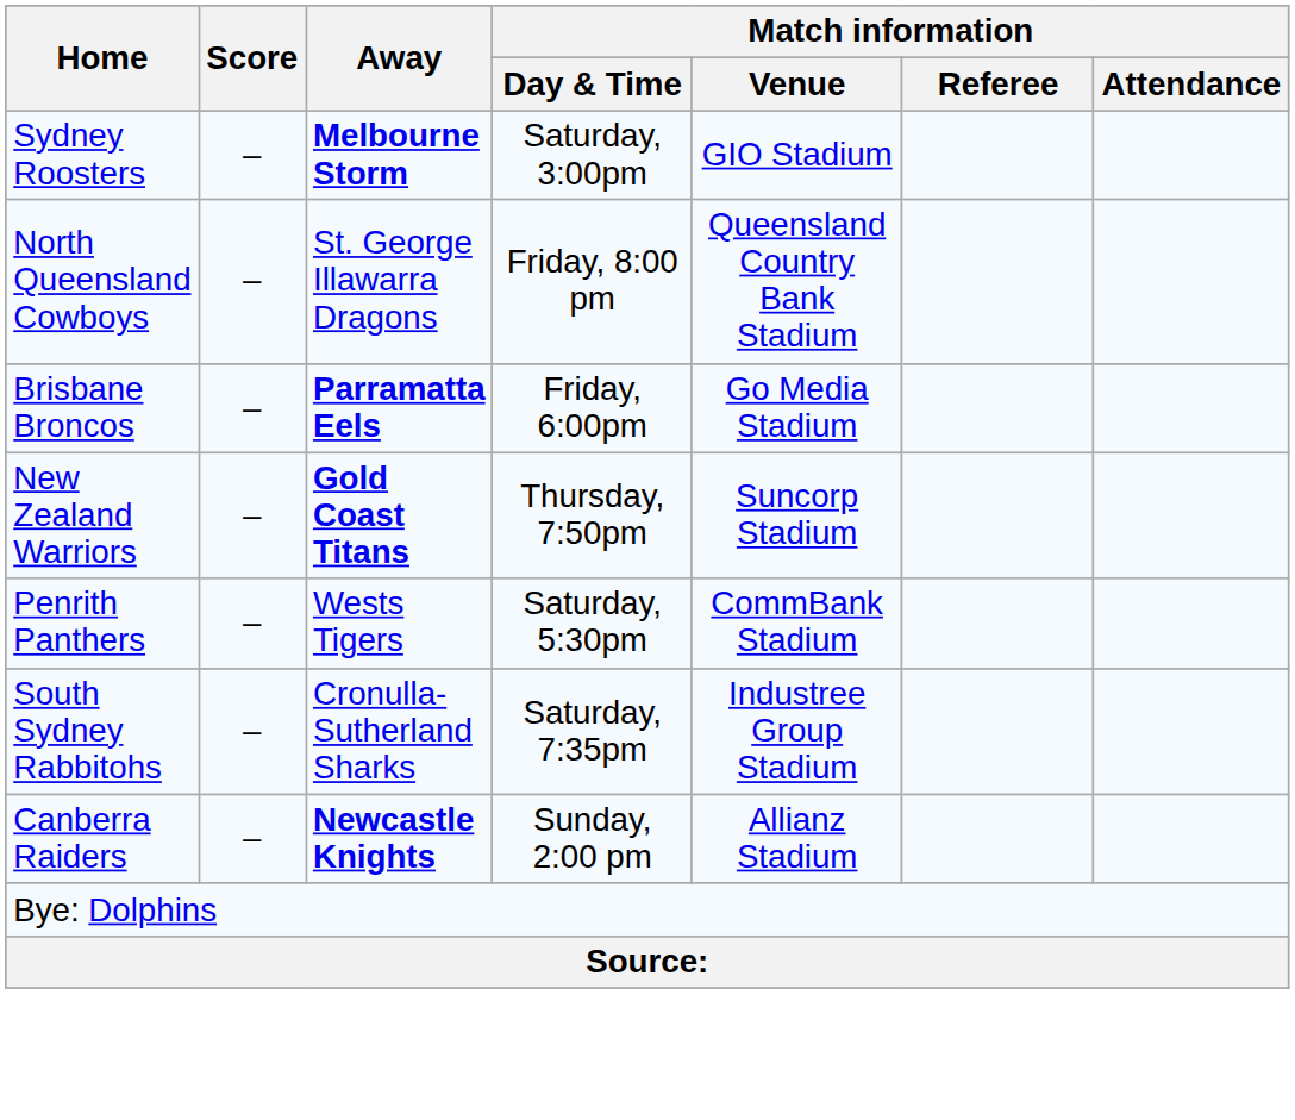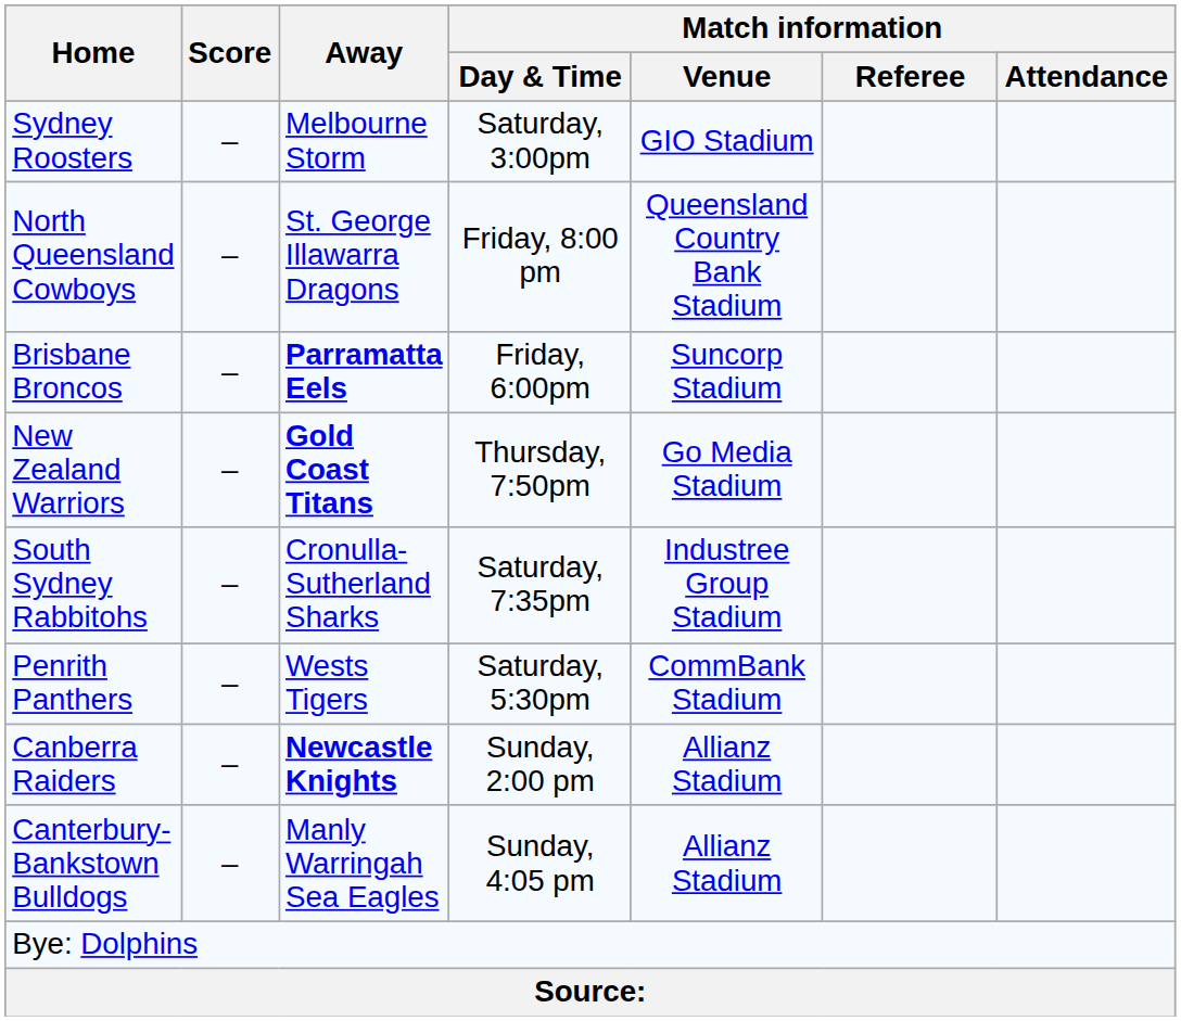 <table class="wikitable" style="border-collapse:collapse; text-align:center; width:100%;">
 <tr style="text-align:center; background:#f5faff;"  style="background:#c1d8ff;">
 <th rowspan="2">Home</th>
 <th rowspan="2">Score</th>
 <th rowspan="2">Away</th>
 <th colspan="4">Match information</th>
 </tr>
 <tr>
 <th width="17%">Day & Time</th>
 <th width="17%">Venue</th>
 <th width="17%">Referee</th>
 <th width="5%">Attendance</th>
 </tr>
 <tr style="text-align:center; background:#f5faff;">
 <td align="left"> <a href='#'>Sydney Roosters</a></td>
 <td>–</td>
-<td align="left"><strong> <a href='#'>Melbourne Storm</a></strong></td>
+<td align="left"> <a href='#'>Melbourne Storm</a></td>
 <td>Saturday, 3:00pm</td>
 <td><a href='#'>GIO Stadium</a></td>
 <td></td>
 <td></td>
 </tr>
 <tr style="text-align:center; background:#f5faff;">
 <td align="left"> <a href='#'>North Queensland Cowboys</a></td>
 <td>–</td>
 <td align="left"> <a href='#'>St. George Illawarra Dragons</a></td>
 <td>Friday, 8:00 pm</td>
 <td><a href='#'>Queensland Country Bank Stadium</a></td>
 <td></td>
 <td></td>
 </tr>
 <tr style="text-align:center; background:#f5faff;">
 <td align="left"> <a href='#'>Brisbane Broncos</a></td>
 <td>–</td>
 <td align="left"><strong> <a href='#'>Parramatta Eels</a></strong></td>
 <td>Friday, 6:00pm</td>
-<td><a href='#'>Go Media Stadium</a></td>
+<td><a href='#'>Suncorp Stadium</a></td>
 <td></td>
 <td></td>
 </tr>
 <tr style="text-align:center; background:#f5faff;">
 <td align="left"> <a href='#'>New Zealand Warriors</a></td>
 <td>–</td>
 <td align="left"><strong> <a href='#'>Gold Coast Titans</a></strong></td>
 <td>Thursday, 7:50pm</td>
-<td><a href='#'>Suncorp Stadium</a></td>
+<td><a href='#'>Go Media Stadium</a></td>
+<td></td>
+<td></td>
+</tr>
+<tr style="text-align:center; background:#f5faff;">
+<td align="left"> <a href='#'>South Sydney Rabbitohs</a></td>
+<td>–</td>
+<td align="left"> <a href='#'>Cronulla-Sutherland Sharks</a></td>
+<td>Saturday, 7:35pm</td>
+<td><a href='#'>Industree Group Stadium</a></td>
 <td></td>
 <td></td>
 </tr>
 <tr style="text-align:center; background:#f5faff;">
 <td align="left"> <a href='#'>Penrith Panthers</a></td>
 <td>–</td>
 <td align="left"> <a href='#'>Wests Tigers</a></td>
 <td>Saturday, 5:30pm</td>
 <td><a href='#'>CommBank Stadium</a></td>
 <td></td>
 <td></td>
 </tr>
 <tr style="text-align:center; background:#f5faff;">
-<td align="left"> <a href='#'>South Sydney Rabbitohs</a></td>
+<td align="left"> <a href='#'>Canberra Raiders</a></td>
 <td>–</td>
-<td align="left"> <a href='#'>Cronulla-Sutherland Sharks</a></td>
-<td>Saturday, 7:35pm</td>
-<td><a href='#'>Industree Group Stadium</a></td>
+<td align="left"><strong> <a href='#'>Newcastle Knights</a></strong></td>
+<td>Sunday, 2:00 pm</td>
+<td><a href='#'>Allianz Stadium</a></td>
 <td></td>
 <td></td>
 </tr>
 <tr style="text-align:center; background:#f5faff;">
-<td align="left"> <a href='#'>Canberra Raiders</a></td>
+<td align="left"> <a href='#'>Canterbury-Bankstown Bulldogs</a></td>
 <td>–</td>
-<td align="left"><strong> <a href='#'>Newcastle Knights</a></strong></td>
-<td>Sunday, 2:00 pm</td>
+<td align="left"> <a href='#'>Manly Warringah Sea Eagles</a></td>
+<td>Sunday, 4:05 pm</td>
 <td><a href='#'>Allianz Stadium</a></td>
 <td></td>
 <td></td>
 </tr>
 <tr style="text-align:center; background:#f5faff;">
 <td colspan="7" align="left">Bye:  <a href='#'>Dolphins</a></td>
 </tr>
 <tr>
 <th colspan="7" align="left">Source:</th>
 </tr>
 </table>
